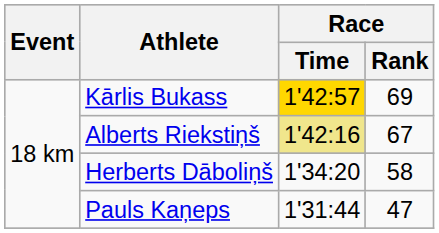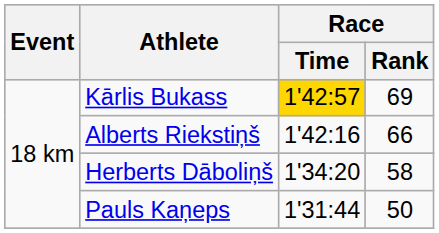 <table class="wikitable" border="1" style="font-size:90%">
 <tr>
 <th rowspan=2>Event</th>
 <th rowspan=2>Athlete</th>
 <th colspan=2>Race</th>
 </tr>
 <tr>
 <th>Time</th>
 <th>Rank</th>
 </tr>
 <tr>
 <td rowspan=4>18 km</td>
 <td><a href='#'>Kārlis Bukass</a></td>
 <td align=center style="background: gold;">1'42:57</td>
 <td align=center>69</td>
 </tr>
 <tr>
 <td><a href='#'>Alberts Riekstiņš</a></td>
-<td align=center style="background: khaki;">1'42:16</td>
-<td align=center>67</td>
+<td align=center>1'42:16</td>
+<td align=center>66</td>
 </tr>
 <tr>
 <td><a href='#'>Herberts Dāboliņš</a></td>
 <td align=center>1'34:20</td>
 <td align=center>58</td>
 </tr>
 <tr>
 <td><a href='#'>Pauls Kaņeps</a></td>
 <td align=center>1'31:44</td>
-<td align=center>47</td>
+<td align=center>50</td>
 </tr>
 </table>
